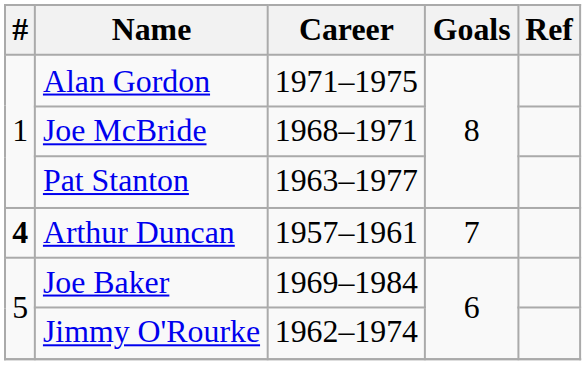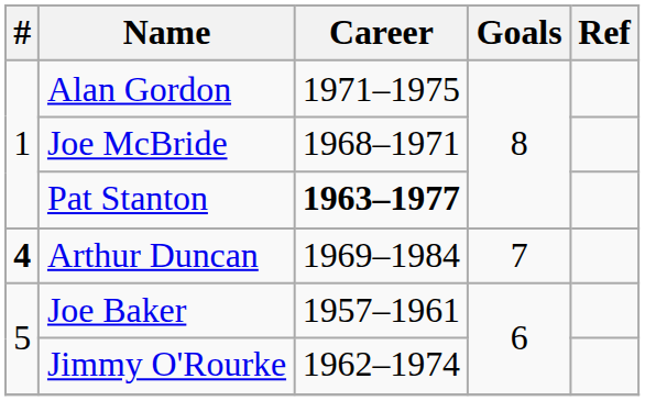 <table class="wikitable" style="text-align:center">
 <tr>
 <th scope="col">#</th>
 <th scope="col">Name</th>
 <th scope="col">Career</th>
 <th scope="col">Goals</th>
 <th scope="col">Ref</th>
 </tr>
 <tr>
 <td rowspan="3">1</td>
 <td align=left> <a href='#'>Alan Gordon</a></td>
 <td>1971–1975</td>
 <td rowspan="3">8</td>
 <td></td>
 </tr>
 <tr>
 <td align=left> <a href='#'>Joe McBride</a></td>
 <td>1968–1971</td>
 <td></td>
 </tr>
 <tr>
 <td align=left> <a href='#'>Pat Stanton</a></td>
-<td>1963–1977</td>
+<td><strong>1963–1977</strong></td>
 <td></td>
 </tr>
 <tr>
 <td><strong>4</strong></td>
 <td align=left> <a href='#'>Arthur Duncan</a></td>
-<td>1957–1961</td>
+<td>1969–1984</td>
 <td>7</td>
 <td></td>
 </tr>
 <tr>
 <td rowspan="2">5</td>
 <td align=left> <a href='#'>Joe Baker</a></td>
-<td>1969–1984</td>
+<td>1957–1961</td>
 <td rowspan="2">6</td>
 <td></td>
 </tr>
 <tr>
 <td align=left> <a href='#'>Jimmy O'Rourke</a></td>
 <td>1962–1974</td>
 <td></td>
 </tr>
 <tr>
 </tr>
 </table>
